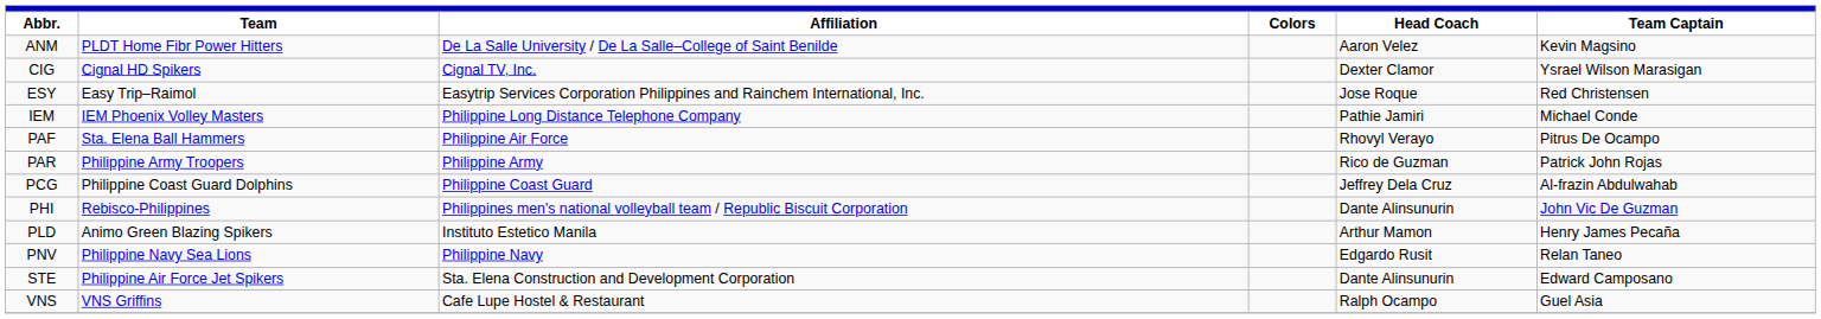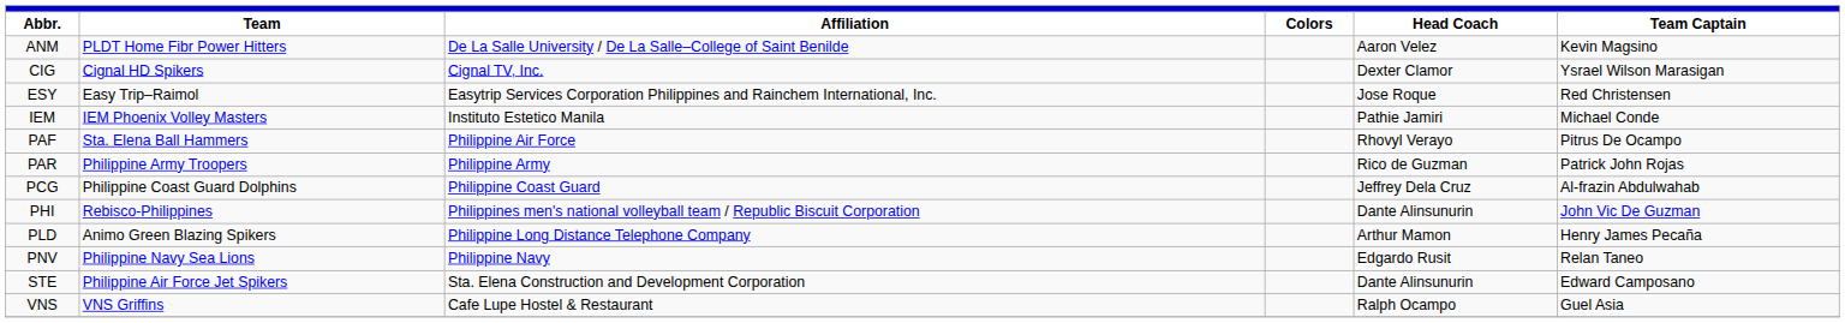 <table class="wikitable" style="width:100%; text-align:left">
 <tr>
 <th style=background:#0000CD colspan=6><span><a href='#'></a></span></th>
 </tr>
 <tr>
 <th style="background:white">Abbr.</th>
 <th style="background:white">Team</th>
 <th style="background:white">Affiliation</th>
 <th style="background:white">Colors</th>
 <th style="background:white">Head Coach</th>
 <th style="background:white">Team Captain</th>
 </tr>
 <tr>
 <td style="text-align:center;">ANM</td>
 <td><a href='#'>PLDT Home Fibr Power Hitters</a></td>
 <td><a href='#'>De La Salle University</a> / <a href='#'>De La Salle–College of Saint Benilde</a></td>
 <td style="text-align:center;"> </td>
 <td>Aaron Velez</td>
 <td>Kevin Magsino</td>
 </tr>
 <tr>
 <td style="text-align:center;">CIG</td>
 <td><a href='#'>Cignal HD Spikers</a></td>
 <td><a href='#'>Cignal TV, Inc.</a></td>
 <td style="text-align:center;"> </td>
 <td>Dexter Clamor</td>
 <td>Ysrael Wilson Marasigan</td>
 </tr>
 <tr>
 <td style="text-align:center;">ESY</td>
 <td>Easy Trip–Raimol</td>
 <td>Easytrip Services Corporation Philippines and Rainchem International, Inc.</td>
 <td style="text-align:center;"> </td>
 <td>Jose Roque</td>
 <td>Red Christensen</td>
 </tr>
 <tr>
 <td style="text-align:center;">IEM</td>
 <td><a href='#'>IEM Phoenix Volley Masters</a></td>
-<td><a href='#'>Philippine Long Distance Telephone Company</a></td>
+<td>Instituto Estetico Manila</td>
 <td style="text-align:center;"> </td>
 <td>Pathie Jamiri</td>
 <td>Michael Conde</td>
 </tr>
 <tr>
 <td style="text-align:center;">PAF</td>
 <td><a href='#'>Sta. Elena Ball Hammers</a></td>
 <td><a href='#'>Philippine Air Force</a></td>
 <td style="text-align:center;"> </td>
 <td>Rhovyl Verayo</td>
 <td>Pitrus De Ocampo</td>
 </tr>
 <tr>
 <td style="text-align:center;">PAR</td>
 <td><a href='#'>Philippine Army Troopers</a></td>
 <td><a href='#'>Philippine Army</a></td>
 <td style="text-align:center;">  </td>
 <td>Rico de Guzman</td>
 <td>Patrick John Rojas</td>
 </tr>
 <tr>
 <td style="text-align:center;">PCG</td>
 <td>Philippine Coast Guard Dolphins</td>
 <td><a href='#'>Philippine Coast Guard</a></td>
 <td style="text-align:center;"> </td>
 <td>Jeffrey Dela Cruz</td>
 <td>Al-frazin Abdulwahab</td>
 </tr>
 <tr>
 <td style="text-align:center;">PHI</td>
 <td><a href='#'>Rebisco-Philippines</a></td>
 <td><a href='#'>Philippines men's national volleyball team</a> / <a href='#'>Republic Biscuit Corporation</a></td>
 <td style="text-align:center;">  </td>
 <td>Dante Alinsunurin</td>
 <td><a href='#'>John Vic De Guzman</a></td>
 </tr>
 <tr>
 <td style="text-align:center;">PLD</td>
 <td>Animo Green Blazing Spikers</td>
-<td>Instituto Estetico Manila</td>
+<td><a href='#'>Philippine Long Distance Telephone Company</a></td>
 <td style="text-align:center;">  </td>
 <td>Arthur Mamon</td>
 <td>Henry James Pecaña</td>
 </tr>
 <tr>
 <td style="text-align:center;">PNV</td>
 <td><a href='#'>Philippine Navy Sea Lions</a></td>
 <td><a href='#'>Philippine Navy</a></td>
 <td style="text-align:center;"> </td>
 <td>Edgardo Rusit</td>
 <td>Relan Taneo</td>
 </tr>
 <tr>
 <td style="text-align:center;">STE</td>
 <td><a href='#'>Philippine Air Force Jet Spikers</a></td>
 <td>Sta. Elena Construction and Development Corporation</td>
 <td style="text-align:center;">  </td>
 <td>Dante Alinsunurin</td>
 <td>Edward Camposano</td>
 </tr>
 <tr>
 <td style="text-align:center;">VNS</td>
 <td><a href='#'>VNS Griffins</a></td>
 <td>Cafe Lupe Hostel & Restaurant</td>
 <td style="text-align:center;">  </td>
 <td>Ralph Ocampo</td>
 <td>Guel Asia</td>
 </tr>
 <tr>
 </tr>
 </table>
